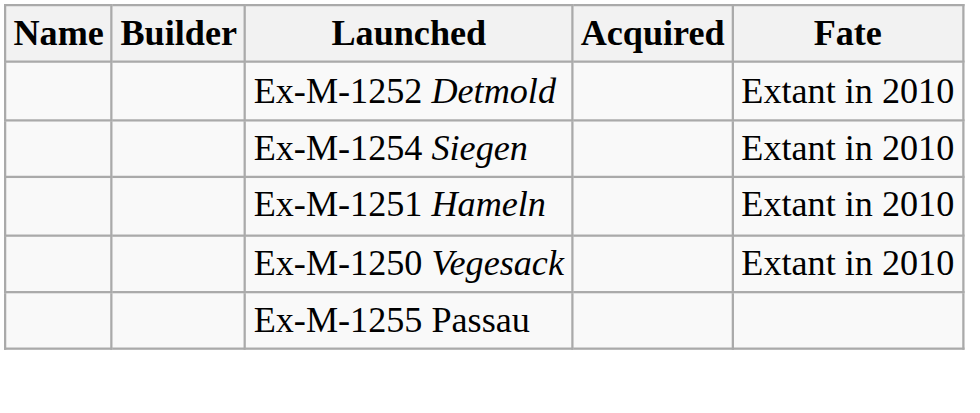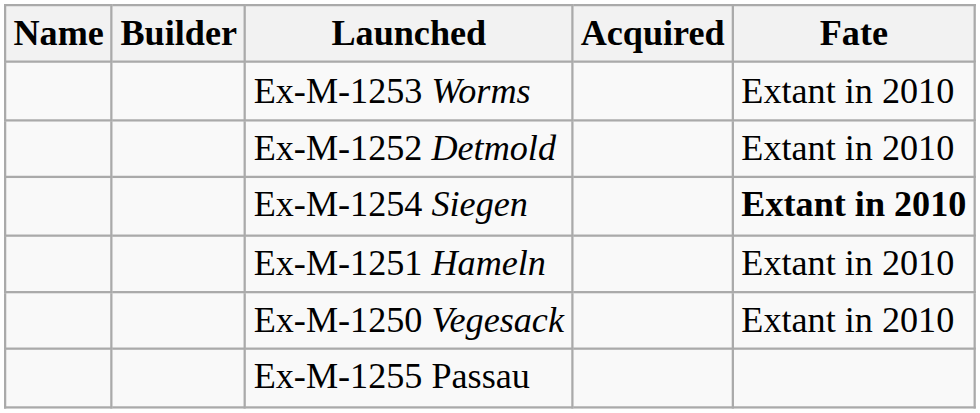 <table class="wikitable">
 <tr>
 <th>Name</th>
 <th>Builder</th>
 <th>Launched</th>
 <th>Acquired</th>
 <th>Fate</th>
+</tr>
+<tr>
+<td></td>
+<td></td>
+<td>Ex-M-1253 <em>Worms</em></td>
+<td></td>
+<td> Extant in 2010</td>
 </tr>
 <tr>
 <td></td>
 <td></td>
 <td>Ex-M-1252 <em>Detmold</em></td>
 <td></td>
 <td> Extant in 2010</td>
 </tr>
 <tr>
 <td></td>
 <td></td>
 <td>Ex-M-1254 <em>Siegen</em></td>
 <td></td>
-<td> Extant in 2010</td>
+<td><strong> Extant in 2010</strong></td>
 </tr>
 <tr>
 <td></td>
 <td></td>
 <td>Ex-M-1251 <em>Hameln</em></td>
 <td></td>
 <td> Extant in 2010</td>
 </tr>
 <tr>
 <td></td>
 <td></td>
 <td>Ex-M-1250 <em>Vegesack</em></td>
 <td></td>
 <td> Extant in 2010</td>
 </tr>
 <tr>
 <td></td>
 <td></td>
 <td>Ex-M-1255 Passau</td>
 <td></td>
 <td></td>
 </tr>
 </table>
